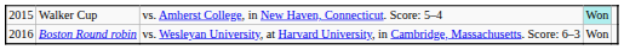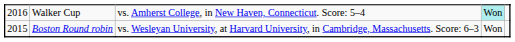 <table class="wikitable sortable" style="margin:0.5em 1em 0.5em 0; border:2px #000000 solid; border-collapse:collapse;" style="text-align:center">
 <tr>
 </tr>
 <tr>
-<td>2015</td>
+<td>2016</td>
 <td>Walker Cup</td>
 <td>vs. <a href='#'>Amherst College</a>, in <a href='#'>New Haven, Connecticut</a>. Score: 5–4</td>
 <td style="background: paleturquoise;">Won</td>
 <td></td>
 </tr>
 <tr>
-<td>2016</td>
+<td>2015</td>
 <td><em><a href='#'>Boston Round robin</a></em></td>
 <td>vs. <a href='#'>Wesleyan University</a>, at <a href='#'>Harvard University</a>, in <a href='#'>Cambridge, Massachusetts</a>. Score: 6–3</td>
 <td>Won</td>
 <td></td>
 </tr>
 </table>
